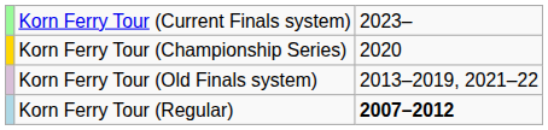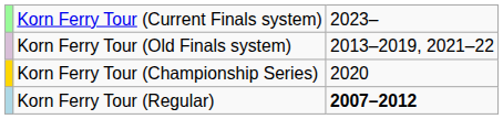 <table class="wikitable" style="font-size:95%">
 <tr>
 <td style="background:palegreen"></td>
 <td><a href='#'>Korn Ferry Tour</a> (Current Finals system)</td>
 <td>2023–</td>
 </tr>
 <tr>
+<td style="background:thistle"></td>
+<td>Korn Ferry Tour (Old Finals system)</td>
+<td>2013–2019, 2021–22</td>
+</tr>
+<tr>
 <td style="background:gold"></td>
 <td>Korn Ferry Tour (Championship Series)</td>
 <td>2020</td>
-</tr>
-<tr>
-<td style="background:thistle"></td>
-<td>Korn Ferry Tour (Old Finals system)</td>
-<td>2013–2019, 2021–22</td>
 </tr>
 <tr>
 <td style="background:lightblue"></td>
 <td>Korn Ferry Tour (Regular)</td>
 <td><strong>2007–2012</strong></td>
 </tr>
 </table>
